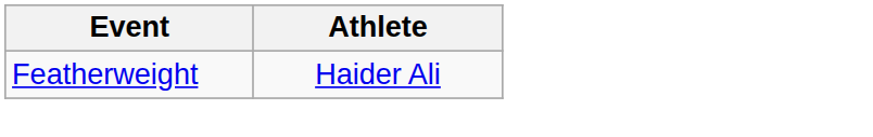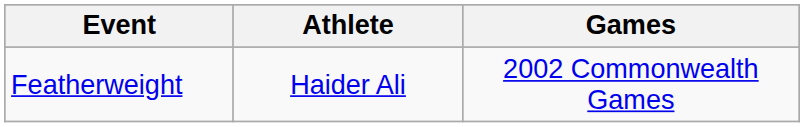 <table class="wikitable sortable" style="margin-top:0em; text-align:center; font-size:100%;">
 <tr>
 <th style="width:8em;">Event</th>
 <th style="width:8em;">Athlete</th>
+<th style="width:12em;">Games</th>
 </tr>
 <tr>
 <td align=left><a href='#'>Featherweight</a></td>
 <td><a href='#'>Haider Ali</a></td>
+<td><a href='#'>2002 Commonwealth Games</a></td>
 </tr>
 </table>
